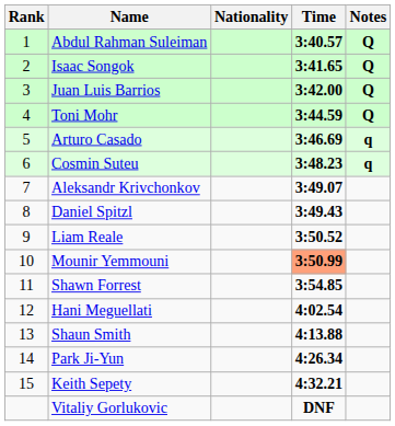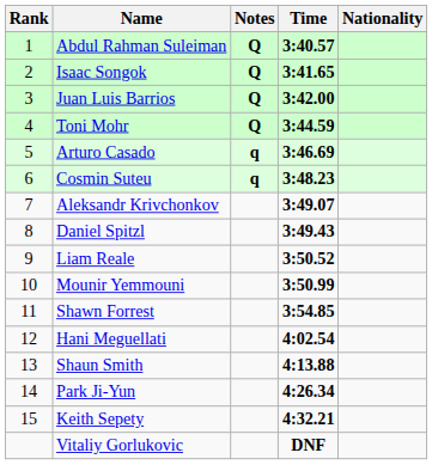 <table class="wikitable sortable" style="text-align:center">
 <tr>
 <th>Rank</th>
 <th>Name</th>
+<th>Notes</th>
+<th>Time</th>
 <th>Nationality</th>
-<th>Time</th>
-<th>Notes</th>
 </tr>
 <tr bgcolor=ccffcc>
 <td>1</td>
 <td align=left><a href='#'>Abdul Rahman Suleiman</a></td>
+<td><strong>Q</strong></td>
+<td><strong>3:40.57</strong></td>
 <td align=left></td>
-<td><strong>3:40.57</strong></td>
-<td><strong>Q</strong></td>
 </tr>
 <tr bgcolor=ccffcc>
 <td>2</td>
 <td align=left><a href='#'>Isaac Songok</a></td>
+<td><strong>Q</strong></td>
+<td><strong>3:41.65</strong></td>
 <td align=left></td>
-<td><strong>3:41.65</strong></td>
-<td><strong>Q</strong></td>
 </tr>
 <tr bgcolor=ccffcc>
 <td>3</td>
 <td align=left><a href='#'>Juan Luis Barrios</a></td>
+<td><strong>Q</strong></td>
+<td><strong>3:42.00</strong></td>
 <td align=left></td>
-<td><strong>3:42.00</strong></td>
-<td><strong>Q</strong></td>
 </tr>
 <tr bgcolor=ccffcc>
 <td>4</td>
 <td align=left><a href='#'>Toni Mohr</a></td>
+<td><strong>Q</strong></td>
+<td><strong>3:44.59</strong></td>
 <td align=left></td>
-<td><strong>3:44.59</strong></td>
-<td><strong>Q</strong></td>
 </tr>
 <tr bgcolor=ddffdd>
 <td>5</td>
 <td align=left><a href='#'>Arturo Casado</a></td>
+<td><strong>q</strong></td>
+<td><strong>3:46.69</strong></td>
 <td align=left></td>
-<td><strong>3:46.69</strong></td>
-<td><strong>q</strong></td>
 </tr>
 <tr bgcolor=ddffdd>
 <td>6</td>
 <td align=left><a href='#'>Cosmin Suteu</a></td>
+<td><strong>q</strong></td>
+<td><strong>3:48.23</strong></td>
 <td align=left></td>
-<td><strong>3:48.23</strong></td>
-<td><strong>q</strong></td>
 </tr>
 <tr>
 <td>7</td>
 <td align=left><a href='#'>Aleksandr Krivchonkov</a></td>
+<td></td>
+<td><strong>3:49.07</strong></td>
 <td align=left></td>
-<td><strong>3:49.07</strong></td>
-<td></td>
 </tr>
 <tr>
 <td>8</td>
 <td align=left><a href='#'>Daniel Spitzl</a></td>
+<td></td>
+<td><strong>3:49.43</strong></td>
 <td align=left></td>
-<td><strong>3:49.43</strong></td>
-<td></td>
 </tr>
 <tr>
 <td>9</td>
 <td align=left><a href='#'>Liam Reale</a></td>
+<td></td>
+<td><strong>3:50.52</strong></td>
 <td align=left></td>
-<td><strong>3:50.52</strong></td>
-<td></td>
 </tr>
 <tr>
 <td>10</td>
 <td align=left><a href='#'>Mounir Yemmouni</a></td>
+<td></td>
+<td><strong>3:50.99</strong></td>
 <td align=left></td>
-<td style="background: lightsalmon;"><strong>3:50.99</strong></td>
-<td></td>
 </tr>
 <tr>
 <td>11</td>
 <td align=left><a href='#'>Shawn Forrest</a></td>
+<td></td>
+<td><strong>3:54.85</strong></td>
 <td align=left></td>
-<td><strong>3:54.85</strong></td>
-<td></td>
 </tr>
 <tr>
 <td>12</td>
 <td align=left><a href='#'>Hani Meguellati</a></td>
+<td></td>
+<td><strong>4:02.54</strong></td>
 <td align=left></td>
-<td><strong>4:02.54</strong></td>
-<td></td>
 </tr>
 <tr>
 <td>13</td>
 <td align=left><a href='#'>Shaun Smith</a></td>
+<td></td>
+<td><strong>4:13.88</strong></td>
 <td align=left></td>
-<td><strong>4:13.88</strong></td>
-<td></td>
 </tr>
 <tr>
 <td>14</td>
 <td align=left><a href='#'>Park Ji-Yun</a></td>
+<td></td>
+<td><strong>4:26.34</strong></td>
 <td align=left></td>
-<td><strong>4:26.34</strong></td>
-<td></td>
 </tr>
 <tr>
 <td>15</td>
 <td align=left><a href='#'>Keith Sepety</a></td>
+<td></td>
+<td><strong>4:32.21</strong></td>
 <td align=left></td>
-<td><strong>4:32.21</strong></td>
-<td></td>
 </tr>
 <tr>
 <td></td>
 <td align=left><a href='#'>Vitaliy Gorlukovic</a></td>
+<td></td>
+<td><strong>DNF</strong></td>
 <td align=left></td>
-<td><strong>DNF</strong></td>
-<td></td>
 </tr>
 </table>
